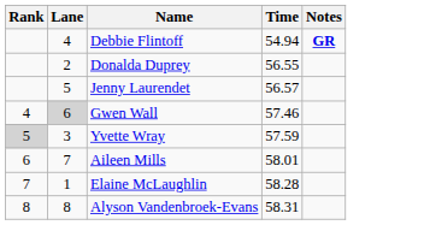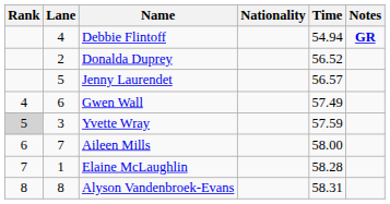 <table class="wikitable sortable" style=" text-align:center">
 <tr>
 <th>Rank</th>
 <th>Lane</th>
 <th>Name</th>
+<th>Nationality</th>
 <th>Time</th>
 <th>Notes</th>
 </tr>
 <tr>
 <td></td>
 <td>4</td>
 <td align=left><a href='#'>Debbie Flintoff</a></td>
+<td align=left></td>
 <td>54.94</td>
 <td><strong><a href='#'>GR</a></strong></td>
 </tr>
 <tr>
 <td></td>
 <td>2</td>
 <td align=left><a href='#'>Donalda Duprey</a></td>
-<td>56.55</td>
+<td align=left></td>
+<td>56.52</td>
 <td></td>
 </tr>
 <tr>
 <td></td>
 <td>5</td>
 <td align=left><a href='#'>Jenny Laurendet</a></td>
+<td align=left></td>
 <td>56.57</td>
 <td></td>
 </tr>
 <tr>
 <td>4</td>
-<td style="background: lightgrey;">6</td>
+<td>6</td>
 <td align=left><a href='#'>Gwen Wall</a></td>
-<td>57.46</td>
+<td align=left></td>
+<td>57.49</td>
 <td></td>
 </tr>
 <tr>
 <td style="background: lightgrey;">5</td>
 <td>3</td>
 <td align=left><a href='#'>Yvette Wray</a></td>
+<td align=left></td>
 <td>57.59</td>
 <td></td>
 </tr>
 <tr>
 <td>6</td>
 <td>7</td>
 <td align=left><a href='#'>Aileen Mills</a></td>
-<td>58.01</td>
+<td align=left></td>
+<td>58.00</td>
 <td></td>
 </tr>
 <tr>
 <td>7</td>
 <td>1</td>
 <td align=left><a href='#'>Elaine McLaughlin</a></td>
+<td align=left></td>
 <td>58.28</td>
 <td></td>
 </tr>
 <tr>
 <td>8</td>
 <td>8</td>
 <td align=left><a href='#'>Alyson Vandenbroek-Evans</a></td>
+<td align=left></td>
 <td>58.31</td>
 <td></td>
 </tr>
 </table>
